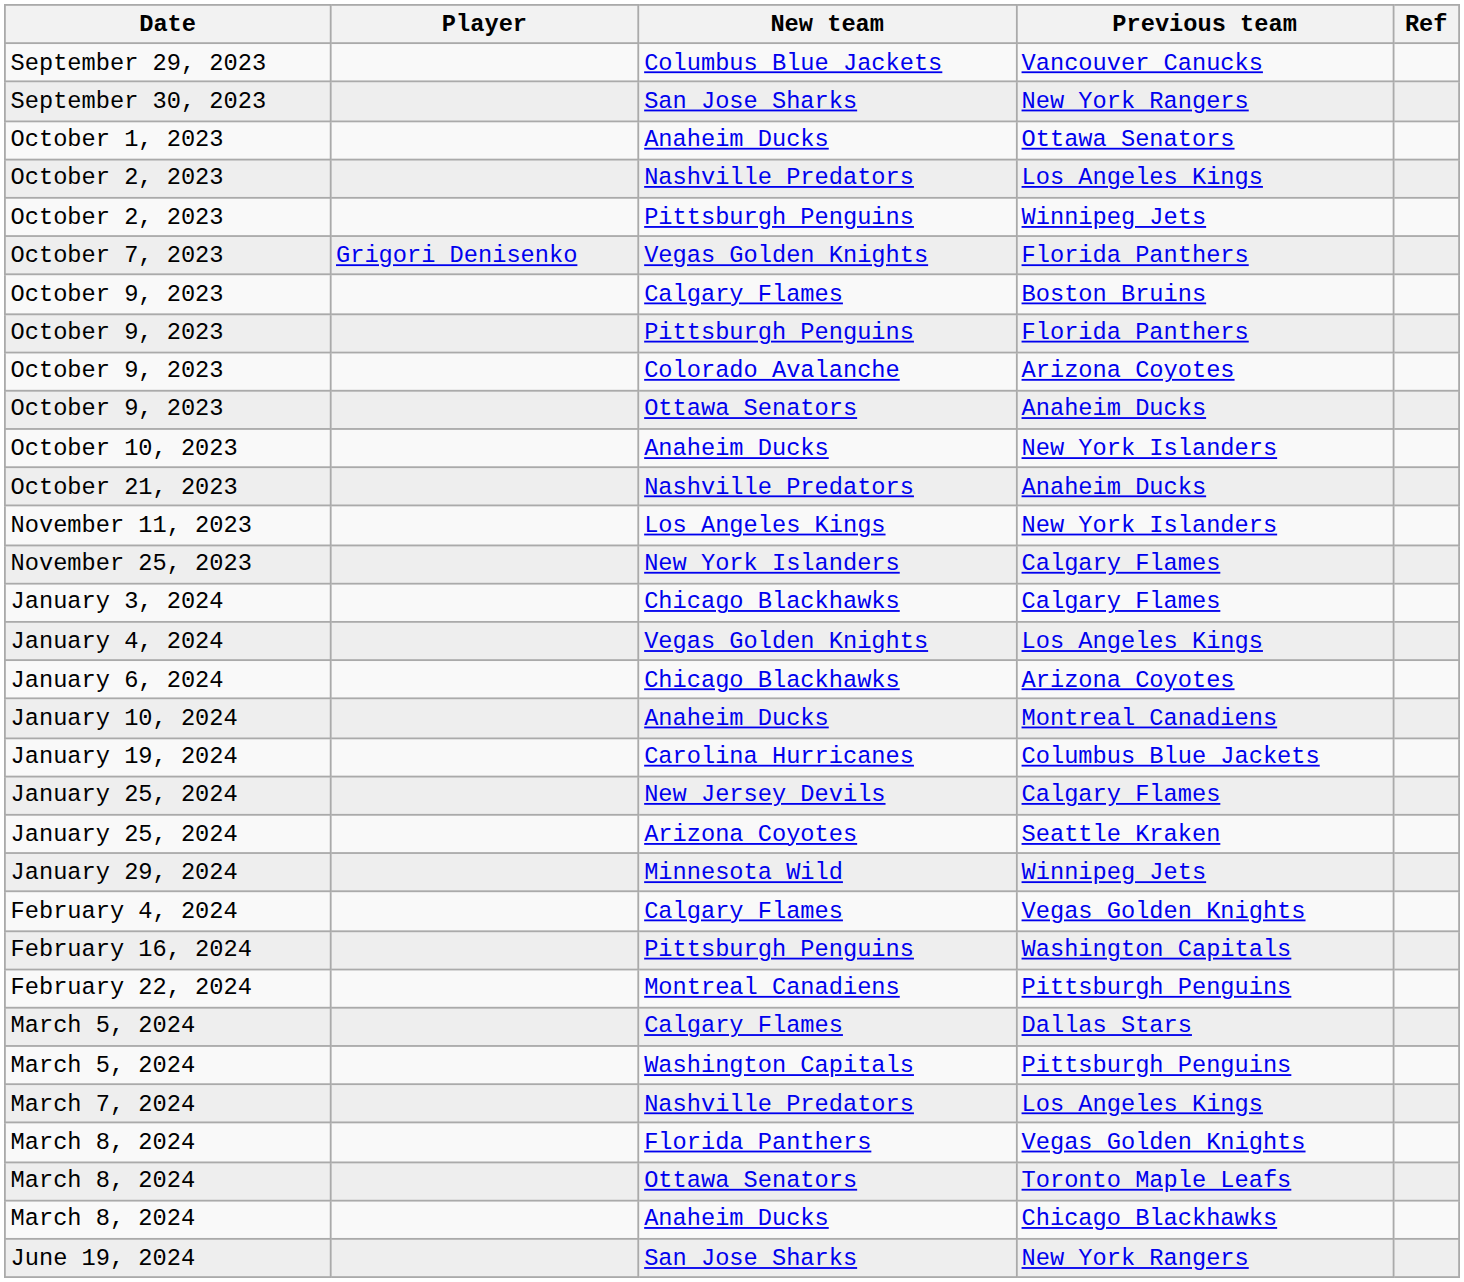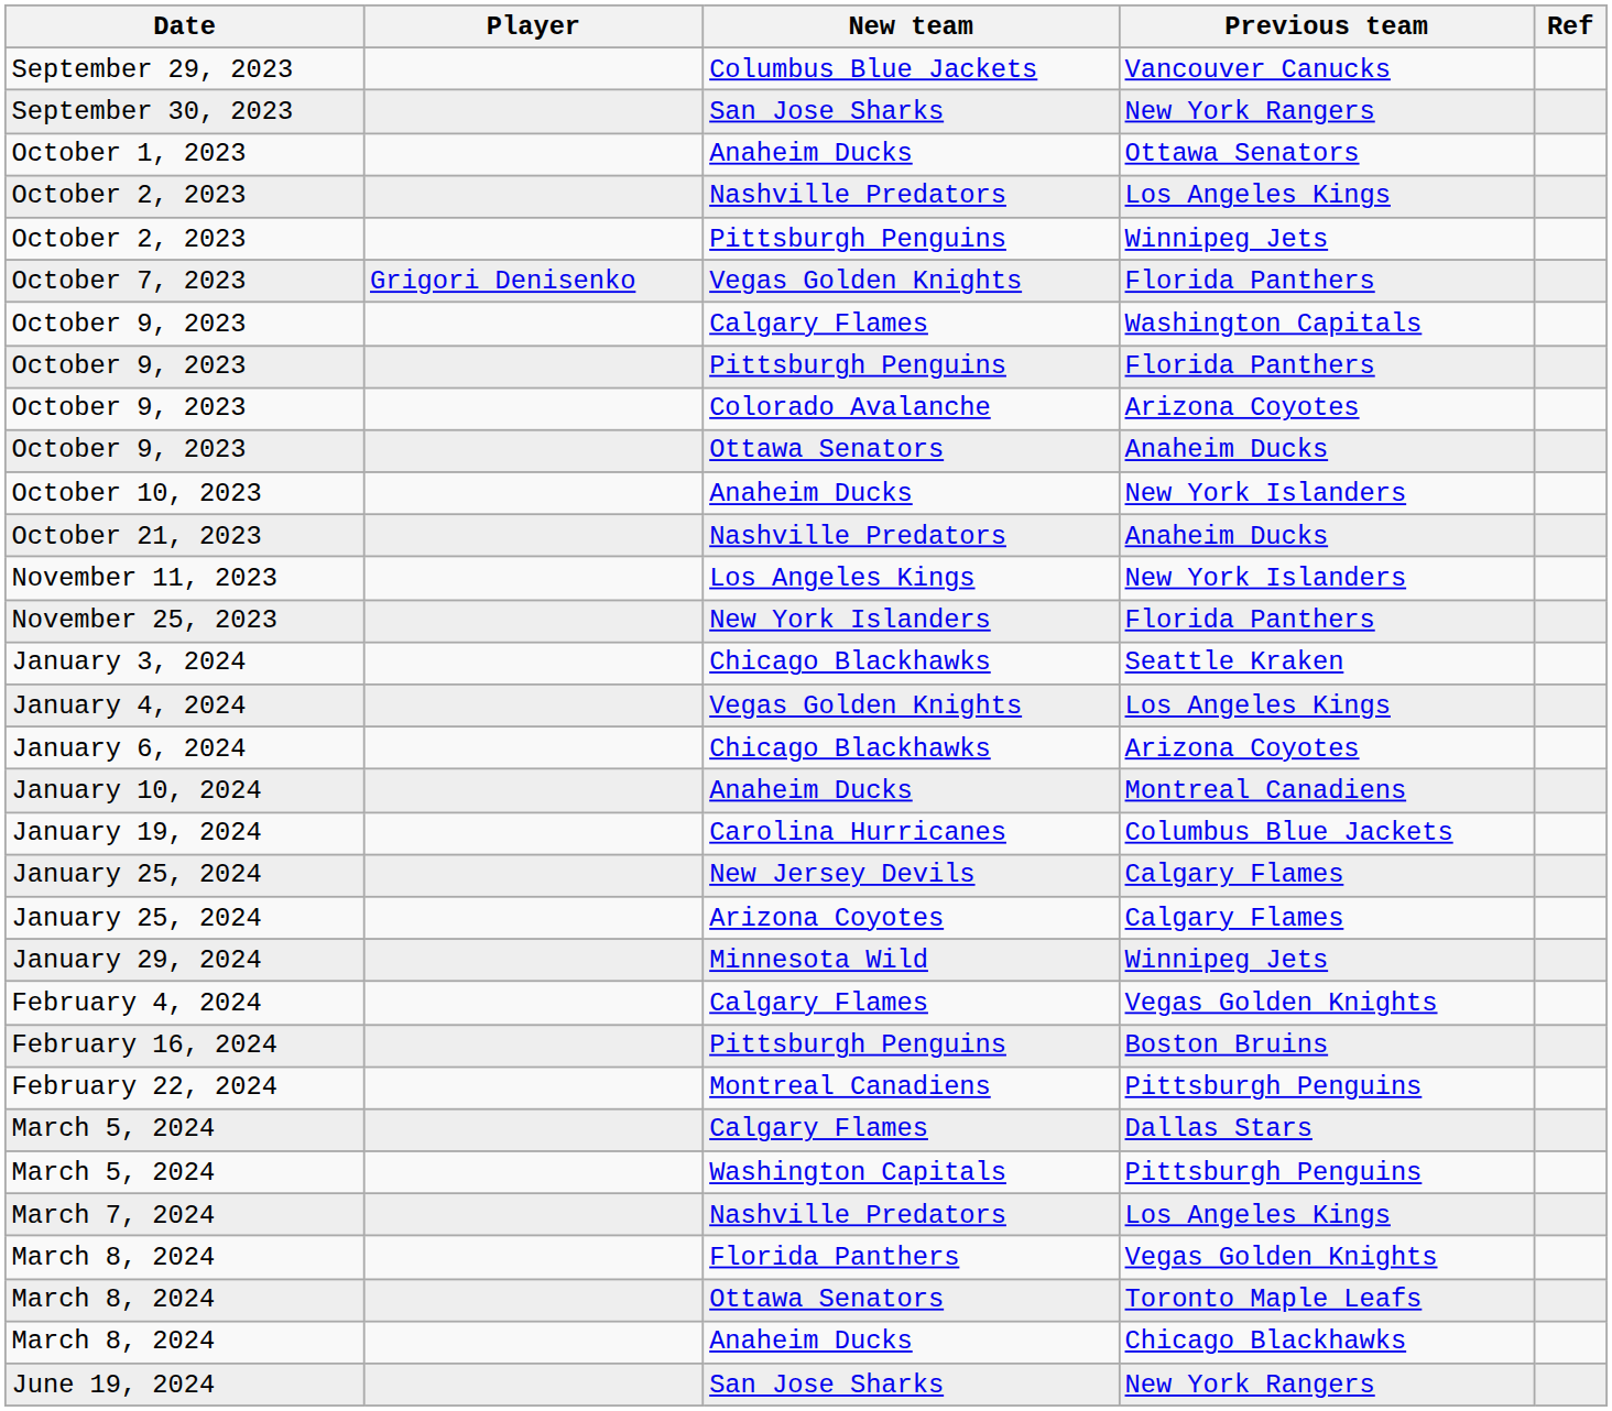 <table class="wikitable sortable" style="border:1px solid #999999; width:800px;">
 <tr>
 <th>Date</th>
 <th>Player</th>
 <th>New team</th>
 <th>Previous team</th>
 <th>Ref</th>
 </tr>
 <tr>
 <td>September 29, 2023</td>
 <td></td>
 <td><a href='#'>Columbus Blue Jackets</a></td>
 <td><a href='#'>Vancouver Canucks</a></td>
 <td></td>
 </tr>
 <tr bgcolor="eeeeee">
 <td>September 30, 2023</td>
 <td></td>
 <td><a href='#'>San Jose Sharks</a></td>
 <td><a href='#'>New York Rangers</a></td>
 <td></td>
 </tr>
 <tr>
 <td>October 1, 2023</td>
 <td></td>
 <td><a href='#'>Anaheim Ducks</a></td>
 <td><a href='#'>Ottawa Senators</a></td>
 <td></td>
 </tr>
 <tr bgcolor="eeeeee">
 <td>October 2, 2023</td>
 <td></td>
 <td><a href='#'>Nashville Predators</a></td>
 <td><a href='#'>Los Angeles Kings</a></td>
 <td></td>
 </tr>
 <tr>
 <td>October 2, 2023</td>
 <td></td>
 <td><a href='#'>Pittsburgh Penguins</a></td>
 <td><a href='#'>Winnipeg Jets</a></td>
 <td></td>
 </tr>
 <tr bgcolor="eeeeee">
 <td>October 7, 2023</td>
 <td><a href='#'>Grigori Denisenko</a></td>
 <td><a href='#'>Vegas Golden Knights</a></td>
 <td><a href='#'>Florida Panthers</a></td>
 <td></td>
 </tr>
 <tr>
 <td>October 9, 2023</td>
 <td></td>
 <td><a href='#'>Calgary Flames</a></td>
-<td><a href='#'>Boston Bruins</a></td>
+<td><a href='#'>Washington Capitals</a></td>
 <td></td>
 </tr>
 <tr bgcolor="eeeeee">
 <td>October 9, 2023</td>
 <td></td>
 <td><a href='#'>Pittsburgh Penguins</a></td>
 <td><a href='#'>Florida Panthers</a></td>
 <td></td>
 </tr>
 <tr>
 <td>October 9, 2023</td>
 <td></td>
 <td><a href='#'>Colorado Avalanche</a></td>
 <td><a href='#'>Arizona Coyotes</a></td>
 <td></td>
 </tr>
 <tr bgcolor="eeeeee">
 <td>October 9, 2023</td>
 <td></td>
 <td><a href='#'>Ottawa Senators</a></td>
 <td><a href='#'>Anaheim Ducks</a></td>
 <td></td>
 </tr>
 <tr>
 <td>October 10, 2023</td>
 <td></td>
 <td><a href='#'>Anaheim Ducks</a></td>
 <td><a href='#'>New York Islanders</a></td>
 <td></td>
 </tr>
 <tr bgcolor="eeeeee">
 <td>October 21, 2023</td>
 <td></td>
 <td><a href='#'>Nashville Predators</a></td>
 <td><a href='#'>Anaheim Ducks</a></td>
 <td></td>
 </tr>
 <tr>
 <td>November 11, 2023</td>
 <td></td>
 <td><a href='#'>Los Angeles Kings</a></td>
 <td><a href='#'>New York Islanders</a></td>
 <td></td>
 </tr>
 <tr bgcolor="eeeeee">
 <td>November 25, 2023</td>
 <td></td>
 <td><a href='#'>New York Islanders</a></td>
-<td><a href='#'>Calgary Flames</a></td>
+<td><a href='#'>Florida Panthers</a></td>
 <td></td>
 </tr>
 <tr>
 <td>January 3, 2024</td>
 <td></td>
 <td><a href='#'>Chicago Blackhawks</a></td>
-<td><a href='#'>Calgary Flames</a></td>
+<td><a href='#'>Seattle Kraken</a></td>
 <td></td>
 </tr>
 <tr bgcolor="eeeeee">
 <td>January 4, 2024</td>
 <td></td>
 <td><a href='#'>Vegas Golden Knights</a></td>
 <td><a href='#'>Los Angeles Kings</a></td>
 <td></td>
 </tr>
 <tr>
 <td>January 6, 2024</td>
 <td></td>
 <td><a href='#'>Chicago Blackhawks</a></td>
 <td><a href='#'>Arizona Coyotes</a></td>
 <td></td>
 </tr>
 <tr bgcolor="eeeeee">
 <td>January 10, 2024</td>
 <td></td>
 <td><a href='#'>Anaheim Ducks</a></td>
 <td><a href='#'>Montreal Canadiens</a></td>
 <td></td>
 </tr>
 <tr>
 <td>January 19, 2024</td>
 <td></td>
 <td><a href='#'>Carolina Hurricanes</a></td>
 <td><a href='#'>Columbus Blue Jackets</a></td>
 <td></td>
 </tr>
 <tr bgcolor="eeeeee">
 <td>January 25, 2024</td>
 <td></td>
 <td><a href='#'>New Jersey Devils</a></td>
 <td><a href='#'>Calgary Flames</a></td>
 <td></td>
 </tr>
 <tr>
 <td>January 25, 2024</td>
 <td></td>
 <td><a href='#'>Arizona Coyotes</a></td>
-<td><a href='#'>Seattle Kraken</a></td>
+<td><a href='#'>Calgary Flames</a></td>
 <td></td>
 </tr>
 <tr bgcolor="eeeeee">
 <td>January 29, 2024</td>
 <td></td>
 <td><a href='#'>Minnesota Wild</a></td>
 <td><a href='#'>Winnipeg Jets</a></td>
 <td></td>
 </tr>
 <tr>
 <td>February 4, 2024</td>
 <td></td>
 <td><a href='#'>Calgary Flames</a></td>
 <td><a href='#'>Vegas Golden Knights</a></td>
 <td></td>
 </tr>
 <tr bgcolor="eeeeee">
 <td>February 16, 2024</td>
 <td></td>
 <td><a href='#'>Pittsburgh Penguins</a></td>
-<td><a href='#'>Washington Capitals</a></td>
+<td><a href='#'>Boston Bruins</a></td>
 <td></td>
 </tr>
 <tr>
 <td>February 22, 2024</td>
 <td></td>
 <td><a href='#'>Montreal Canadiens</a></td>
 <td><a href='#'>Pittsburgh Penguins</a></td>
 <td></td>
 </tr>
 <tr bgcolor="eeeeee">
 <td>March 5, 2024</td>
 <td></td>
 <td><a href='#'>Calgary Flames</a></td>
 <td><a href='#'>Dallas Stars</a></td>
 <td></td>
 </tr>
 <tr>
 <td>March 5, 2024</td>
 <td></td>
 <td><a href='#'>Washington Capitals</a></td>
 <td><a href='#'>Pittsburgh Penguins</a></td>
 <td></td>
 </tr>
 <tr bgcolor="eeeeee">
 <td>March 7, 2024</td>
 <td></td>
 <td><a href='#'>Nashville Predators</a></td>
 <td><a href='#'>Los Angeles Kings</a></td>
 <td></td>
 </tr>
 <tr>
 <td>March 8, 2024</td>
 <td></td>
 <td><a href='#'>Florida Panthers</a></td>
 <td><a href='#'>Vegas Golden Knights</a></td>
 <td></td>
 </tr>
 <tr bgcolor="eeeeee">
 <td>March 8, 2024</td>
 <td></td>
 <td><a href='#'>Ottawa Senators</a></td>
 <td><a href='#'>Toronto Maple Leafs</a></td>
 <td></td>
 </tr>
 <tr>
 <td>March 8, 2024</td>
 <td></td>
 <td><a href='#'>Anaheim Ducks</a></td>
 <td><a href='#'>Chicago Blackhawks</a></td>
 <td></td>
 </tr>
 <tr bgcolor="eeeeee">
 <td>June 19, 2024</td>
 <td></td>
 <td><a href='#'>San Jose Sharks</a></td>
 <td><a href='#'>New York Rangers</a></td>
 <td></td>
 </tr>
 </table>
